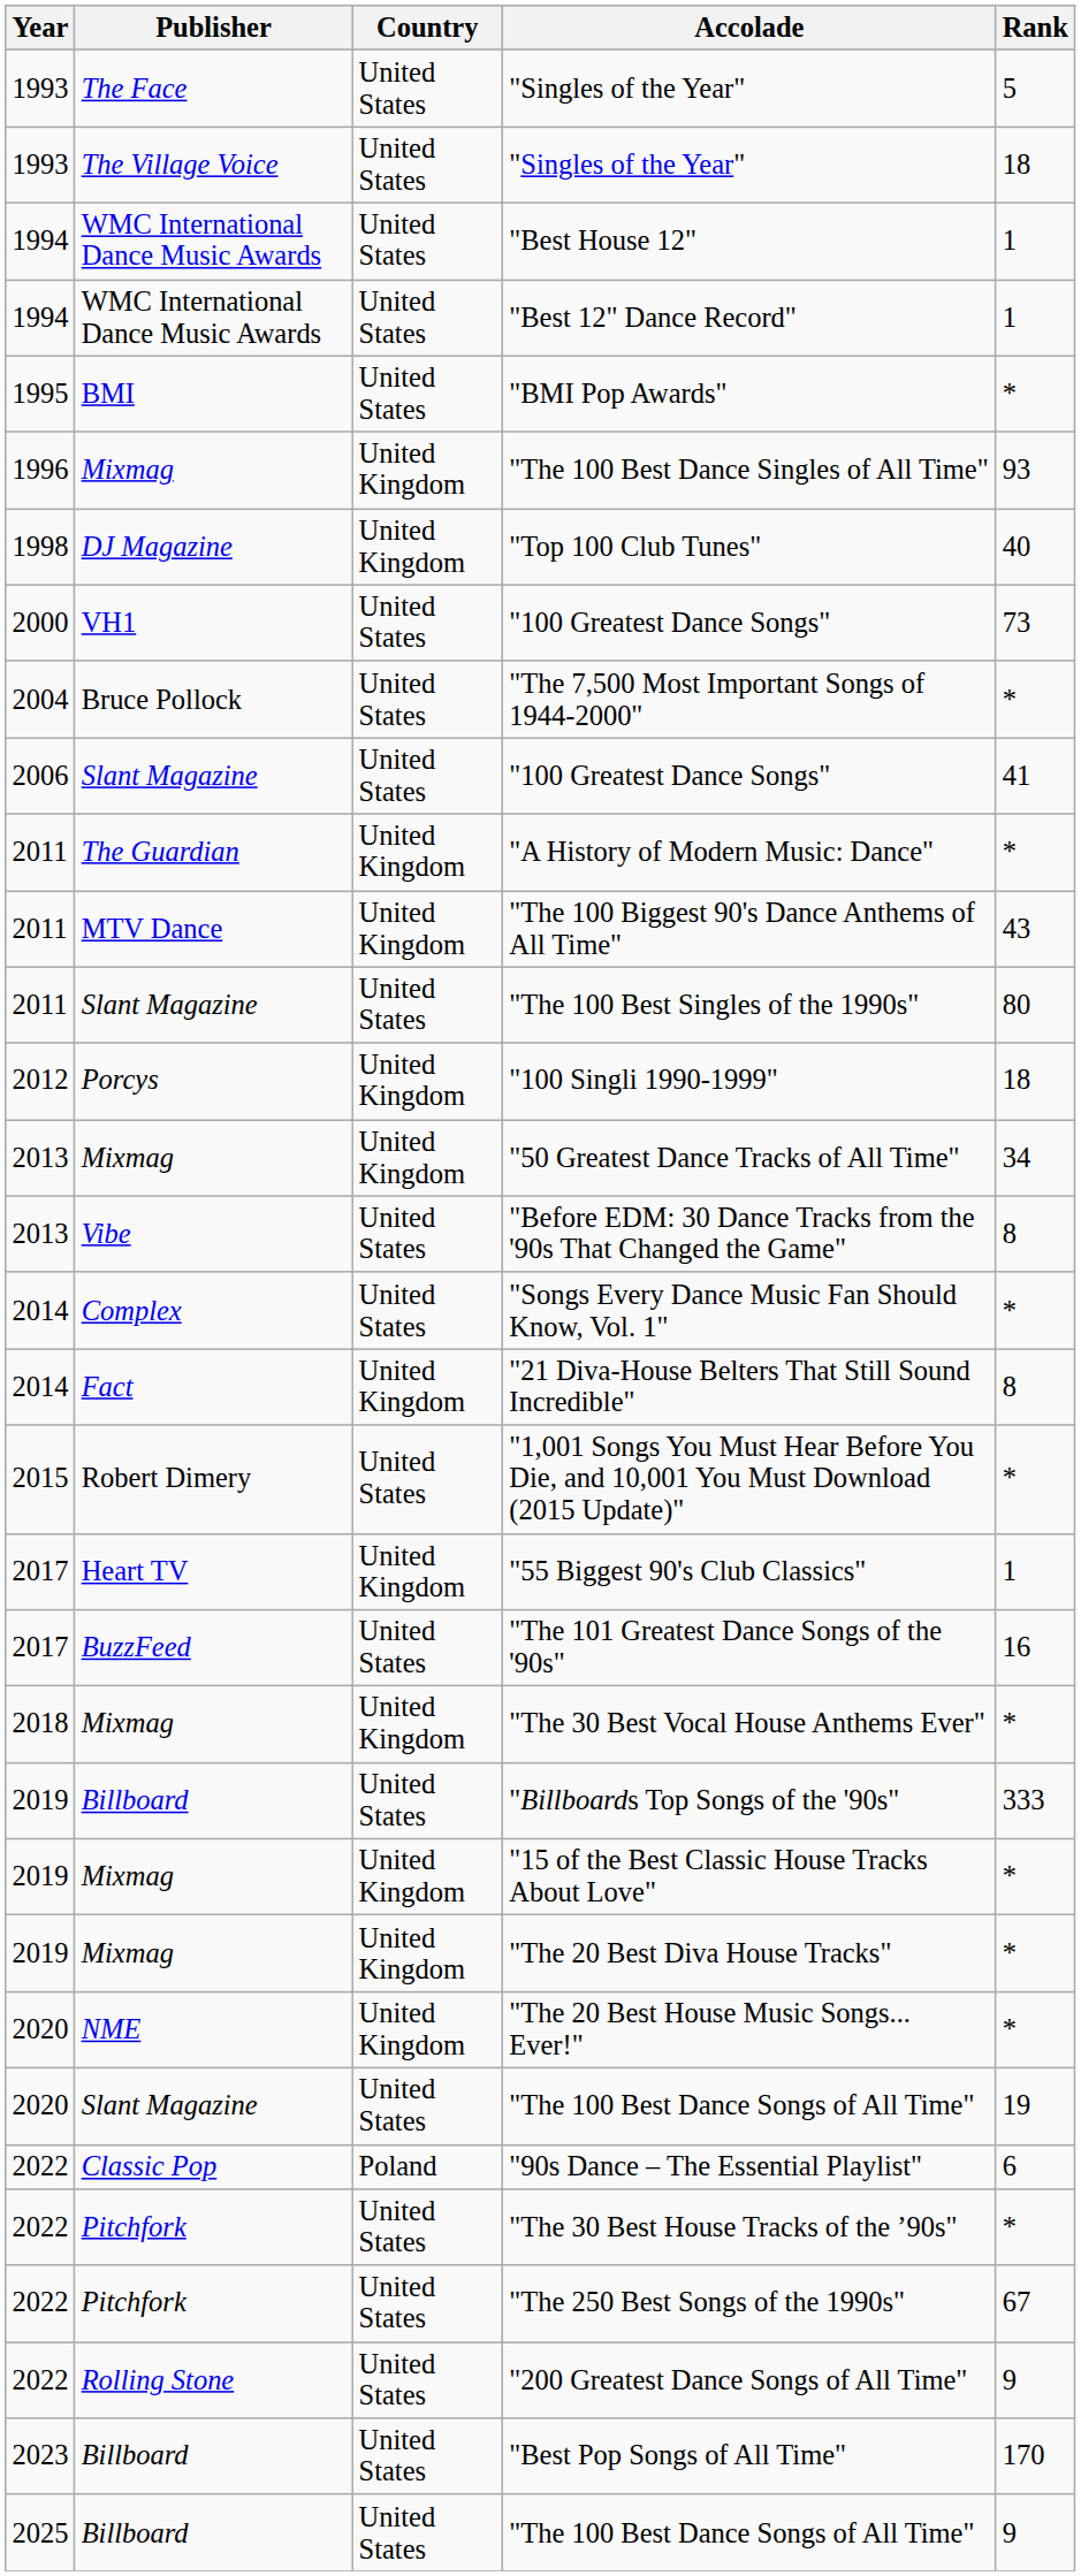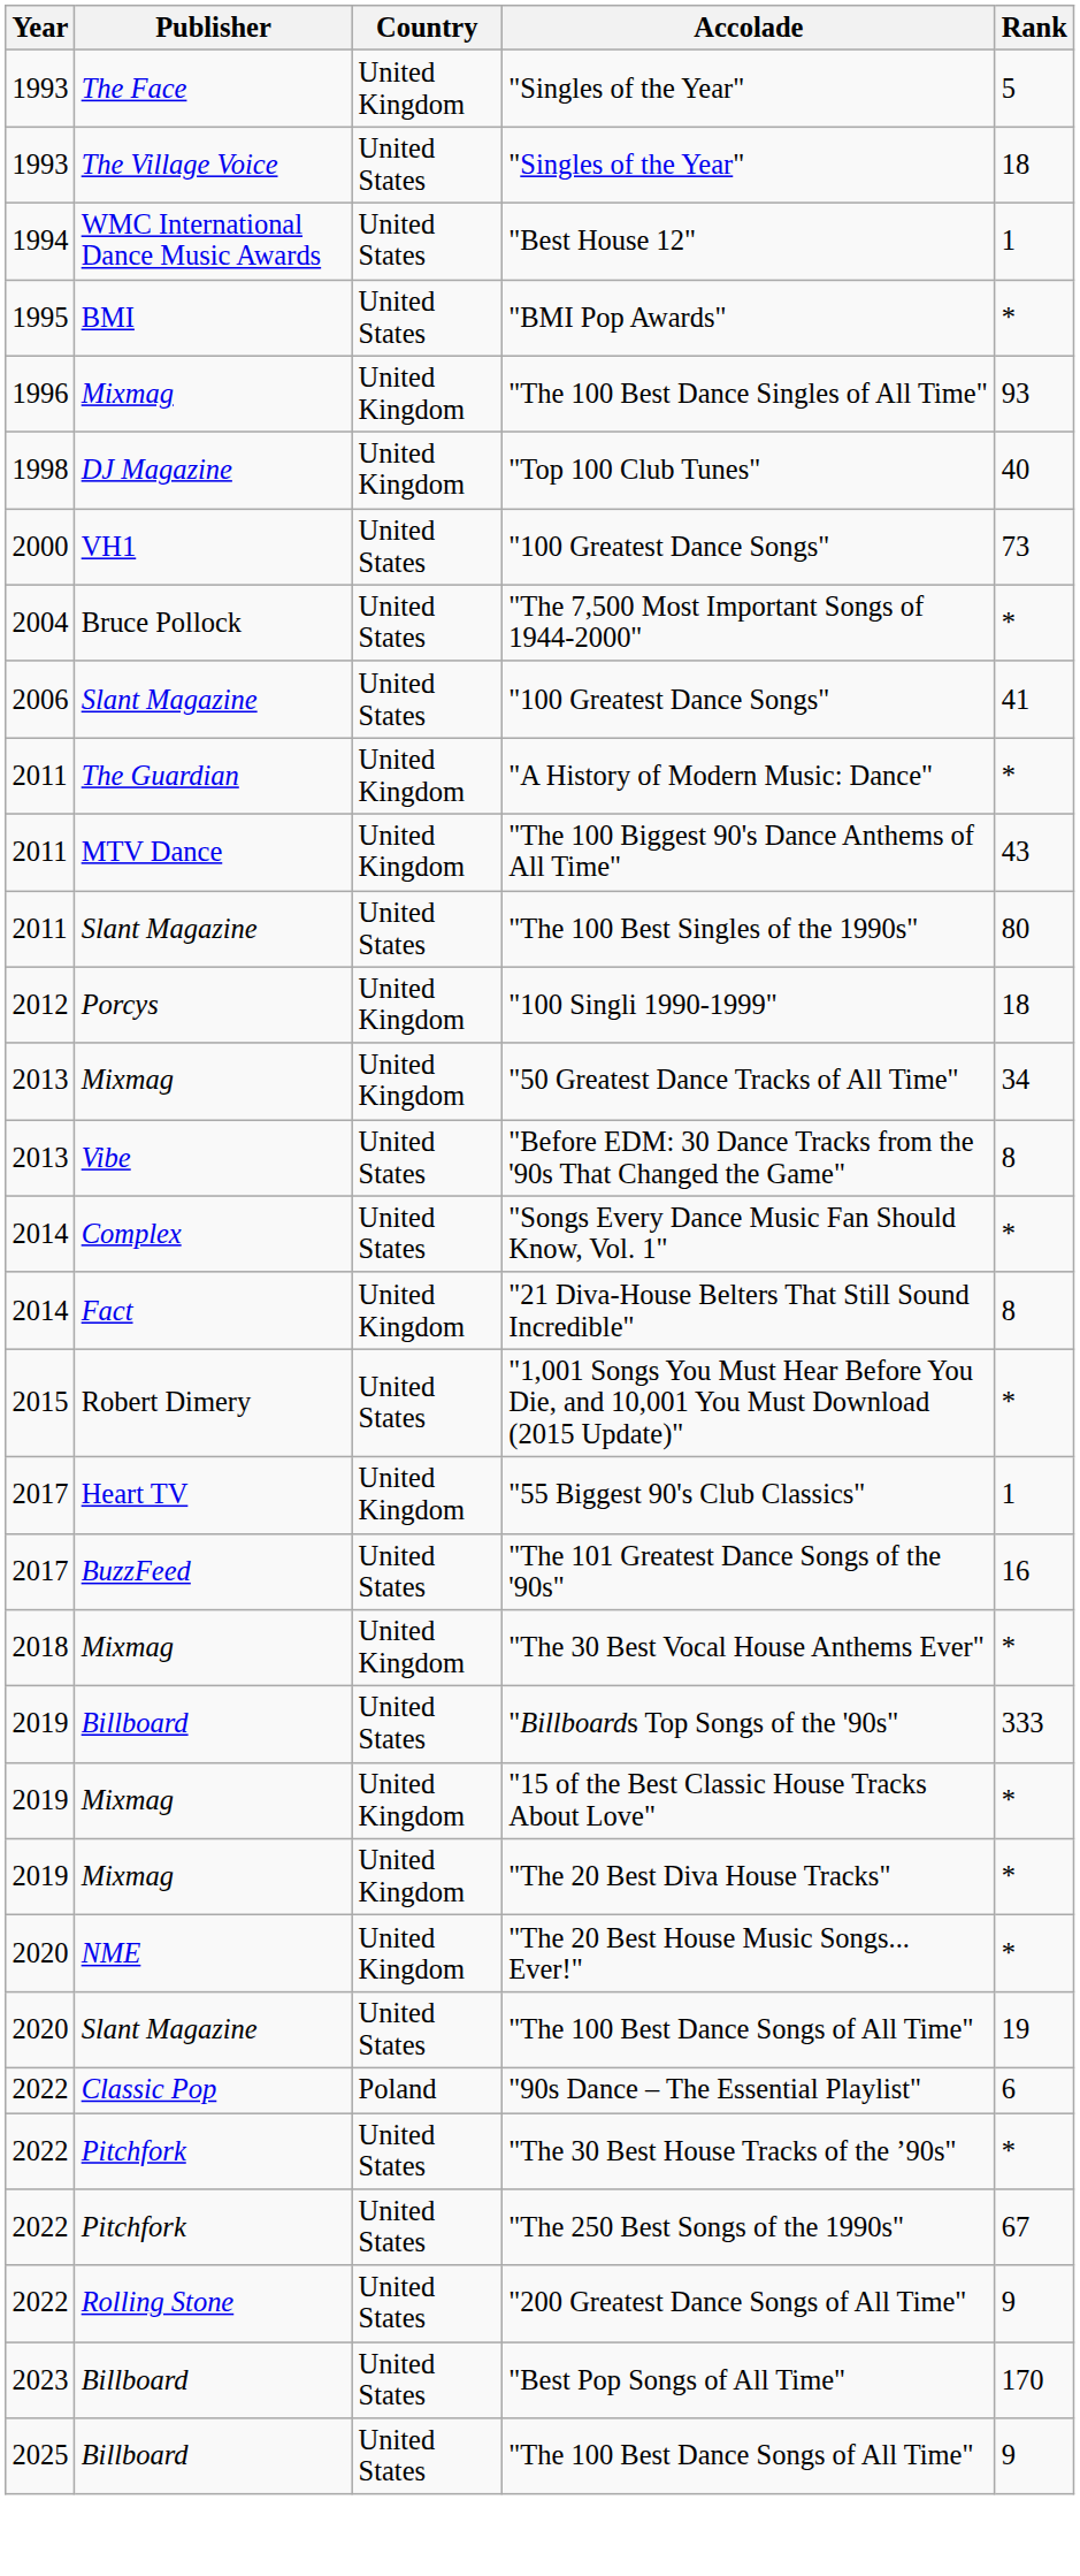 <table class="wikitable sortable">
 <tr>
 <th>Year</th>
 <th>Publisher</th>
 <th>Country</th>
 <th>Accolade</th>
 <th>Rank</th>
 </tr>
 <tr>
 <td>1993</td>
 <td><em><a href='#'>The Face</a></em></td>
-<td>United States</td>
+<td>United Kingdom</td>
 <td>"Singles of the Year" </td>
 <td>5</td>
 </tr>
 <tr>
 <td>1993</td>
 <td><em><a href='#'>The Village Voice</a></em></td>
 <td>United States</td>
 <td>"<a href='#'>Singles of the Year</a>"</td>
 <td>18</td>
 </tr>
 <tr>
 <td>1994</td>
 <td><a href='#'>WMC International Dance Music Awards</a></td>
 <td>United States</td>
 <td>"Best House 12"</td>
-<td>1</td>
-</tr>
-<tr>
-<td>1994</td>
-<td>WMC International Dance Music Awards</td>
-<td>United States</td>
-<td>"Best 12" Dance Record"</td>
 <td>1</td>
 </tr>
 <tr>
 <td>1995</td>
 <td><a href='#'>BMI</a></td>
 <td>United States</td>
 <td>"BMI Pop Awards"</td>
 <td>*</td>
 </tr>
 <tr>
 <td>1996</td>
 <td><em><a href='#'>Mixmag</a></em></td>
 <td>United Kingdom</td>
 <td>"The 100 Best Dance Singles of All Time" </td>
 <td>93</td>
 </tr>
 <tr>
 <td>1998</td>
 <td><em><a href='#'>DJ Magazine</a></em></td>
 <td>United Kingdom</td>
 <td>"Top 100 Club Tunes"</td>
 <td>40</td>
 </tr>
 <tr>
 <td>2000</td>
 <td><a href='#'>VH1</a></td>
 <td>United States</td>
 <td>"100 Greatest Dance Songs"</td>
 <td>73</td>
 </tr>
 <tr>
 <td>2004</td>
 <td>Bruce Pollock</td>
 <td>United States</td>
 <td>"The 7,500 Most Important Songs of 1944-2000"</td>
 <td>*</td>
 </tr>
 <tr>
 <td>2006</td>
 <td><em><a href='#'>Slant Magazine</a></em></td>
 <td>United States</td>
 <td>"100 Greatest Dance Songs"</td>
 <td>41</td>
 </tr>
 <tr>
 <td>2011</td>
 <td><em><a href='#'>The Guardian</a></em></td>
 <td>United Kingdom</td>
 <td>"A History of Modern Music: Dance"</td>
 <td>*</td>
 </tr>
 <tr>
 <td>2011</td>
 <td><a href='#'>MTV Dance</a></td>
 <td>United Kingdom</td>
 <td>"The 100 Biggest 90's Dance Anthems of All Time"</td>
 <td>43</td>
 </tr>
 <tr>
 <td>2011</td>
 <td><em>Slant Magazine</em></td>
 <td>United States</td>
 <td>"The 100 Best Singles of the 1990s"</td>
 <td>80</td>
 </tr>
 <tr>
 <td>2012</td>
 <td><em>Porcys</em></td>
 <td>United Kingdom</td>
 <td>"100 Singli 1990-1999"</td>
 <td>18</td>
 </tr>
 <tr>
 <td>2013</td>
 <td><em>Mixmag</em></td>
 <td>United Kingdom</td>
 <td>"50 Greatest Dance Tracks of All Time"</td>
 <td>34</td>
 </tr>
 <tr>
 <td>2013</td>
 <td><em><a href='#'>Vibe</a></em></td>
 <td>United States</td>
 <td>"Before EDM: 30 Dance Tracks from the '90s That Changed the Game"</td>
 <td>8</td>
 </tr>
 <tr>
 <td>2014</td>
 <td><em><a href='#'>Complex</a></em></td>
 <td>United States</td>
 <td>"Songs Every Dance Music Fan Should Know, Vol. 1"</td>
 <td>*</td>
 </tr>
 <tr>
 <td>2014</td>
 <td><em><a href='#'>Fact</a></em></td>
 <td>United Kingdom</td>
 <td>"21 Diva-House Belters That Still Sound Incredible"</td>
 <td>8</td>
 </tr>
 <tr>
 <td>2015</td>
 <td>Robert Dimery</td>
 <td>United States</td>
 <td>"1,001 Songs You Must Hear Before You Die, and 10,001 You Must Download (2015 Update)"</td>
 <td>*</td>
 </tr>
 <tr>
 <td>2017</td>
 <td><a href='#'>Heart TV</a></td>
 <td>United Kingdom</td>
 <td>"55 Biggest 90's Club Classics"</td>
 <td>1</td>
 </tr>
 <tr>
 <td>2017</td>
 <td><em><a href='#'>BuzzFeed</a></em></td>
 <td>United States</td>
 <td>"The 101 Greatest Dance Songs of the '90s"</td>
 <td>16</td>
 </tr>
 <tr>
 <td>2018</td>
 <td><em>Mixmag</em></td>
 <td>United Kingdom</td>
 <td>"The 30 Best Vocal House Anthems Ever"</td>
 <td>*</td>
 </tr>
 <tr>
 <td>2019</td>
 <td><em><a href='#'>Billboard</a></em></td>
 <td>United States</td>
 <td>"<em>Billboard</em>s Top Songs of the '90s"</td>
 <td>333</td>
 </tr>
 <tr>
 <td>2019</td>
 <td><em>Mixmag</em></td>
 <td>United Kingdom</td>
 <td>"15 of the Best Classic House Tracks About Love"</td>
 <td>*</td>
 </tr>
 <tr>
 <td>2019</td>
 <td><em>Mixmag</em></td>
 <td>United Kingdom</td>
 <td>"The 20 Best Diva House Tracks"</td>
 <td>*</td>
 </tr>
 <tr>
 <td>2020</td>
 <td><em><a href='#'>NME</a></em></td>
 <td>United Kingdom</td>
 <td>"The 20 Best House Music Songs... Ever!"</td>
 <td>*</td>
 </tr>
 <tr>
 <td>2020</td>
 <td><em>Slant Magazine</em></td>
 <td>United States</td>
 <td>"The 100 Best Dance Songs of All Time"</td>
 <td>19</td>
 </tr>
 <tr>
 <td>2022</td>
 <td><em><a href='#'>Classic Pop</a></em></td>
 <td>Poland</td>
 <td>"90s Dance – The Essential Playlist"</td>
 <td>6</td>
 </tr>
 <tr>
 <td>2022</td>
 <td><em><a href='#'>Pitchfork</a></em></td>
 <td>United States</td>
 <td>"The 30 Best House Tracks of the ’90s"</td>
 <td>*</td>
 </tr>
 <tr>
 <td>2022</td>
 <td><em>Pitchfork</em></td>
 <td>United States</td>
 <td>"The 250 Best Songs of the 1990s"</td>
 <td>67</td>
 </tr>
 <tr>
 <td>2022</td>
 <td><em><a href='#'>Rolling Stone</a></em></td>
 <td>United States</td>
 <td>"200 Greatest Dance Songs of All Time"</td>
 <td>9</td>
 </tr>
 <tr>
 <td>2023</td>
 <td><em>Billboard</em></td>
 <td>United States</td>
 <td>"Best Pop Songs of All Time"</td>
 <td>170</td>
 </tr>
 <tr>
 <td>2025</td>
 <td><em>Billboard</em></td>
 <td>United States</td>
 <td>"The 100 Best Dance Songs of All Time"</td>
 <td>9</td>
 </tr>
 </table>
